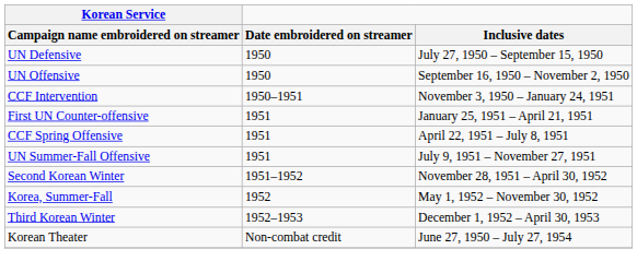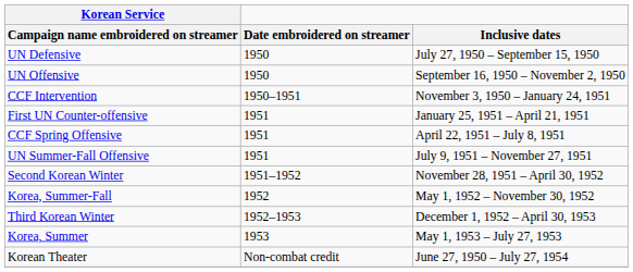 <table class="wikitable">
 <tr>
 <th><a href='#'>Korean Service</a></th>
 <td colspan="2"></td>
 </tr>
 <tr>
 <th>Campaign name embroidered on streamer</th>
 <th>Date embroidered on streamer</th>
 <th>Inclusive dates</th>
 </tr>
 <tr>
 <td><a href='#'>UN Defensive</a></td>
 <td>1950</td>
 <td>July 27, 1950 – September 15, 1950</td>
 </tr>
 <tr>
 <td><a href='#'>UN Offensive</a></td>
 <td>1950</td>
 <td>September 16, 1950 – November 2, 1950</td>
 </tr>
 <tr>
 <td><a href='#'>CCF Intervention</a></td>
 <td>1950–1951</td>
 <td>November 3, 1950 – January 24, 1951</td>
 </tr>
 <tr>
 <td><a href='#'>First UN Counter-offensive</a></td>
 <td>1951</td>
 <td>January 25, 1951 – April 21, 1951</td>
 </tr>
 <tr>
 <td><a href='#'>CCF Spring Offensive</a></td>
 <td>1951</td>
 <td>April 22, 1951 – July 8, 1951</td>
 </tr>
 <tr>
 <td><a href='#'>UN Summer-Fall Offensive</a></td>
 <td>1951</td>
 <td>July 9, 1951 – November 27, 1951</td>
 </tr>
 <tr>
 <td><a href='#'>Second Korean Winter</a></td>
 <td>1951–1952</td>
 <td>November 28, 1951 – April 30, 1952</td>
 </tr>
 <tr>
 <td><a href='#'>Korea, Summer-Fall</a></td>
 <td>1952</td>
 <td>May 1, 1952 – November 30, 1952</td>
 </tr>
 <tr>
 <td><a href='#'>Third Korean Winter</a></td>
 <td>1952–1953</td>
 <td>December 1, 1952 – April 30, 1953</td>
 </tr>
 <tr>
+<td><a href='#'>Korea, Summer</a></td>
+<td>1953</td>
+<td>May 1, 1953 – July 27, 1953</td>
+</tr>
+<tr>
 <td>Korean Theater</td>
 <td>Non-combat credit</td>
 <td>June 27, 1950 – July 27, 1954</td>
 </tr>
 <tr>
 </tr>
 </table>
